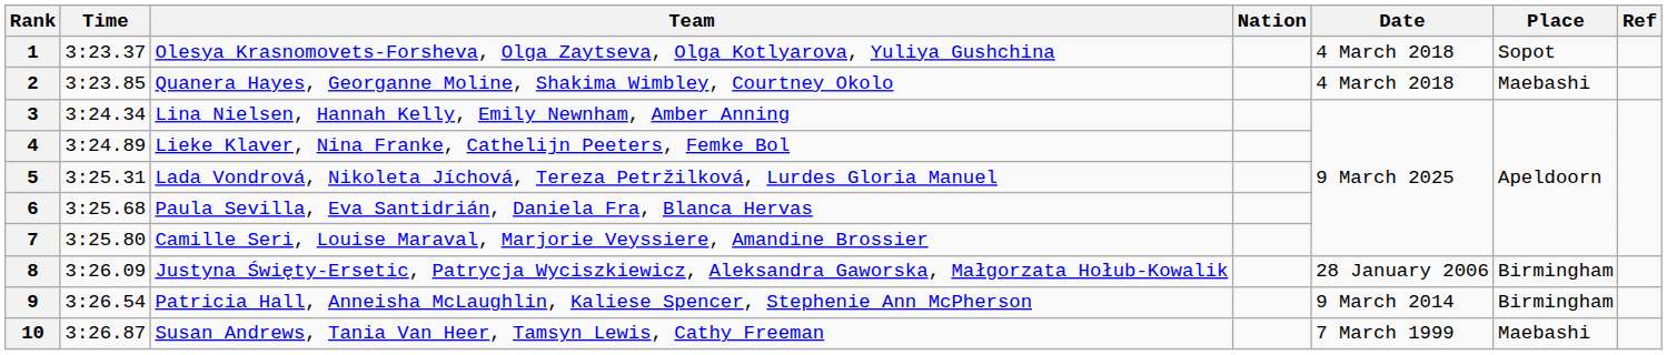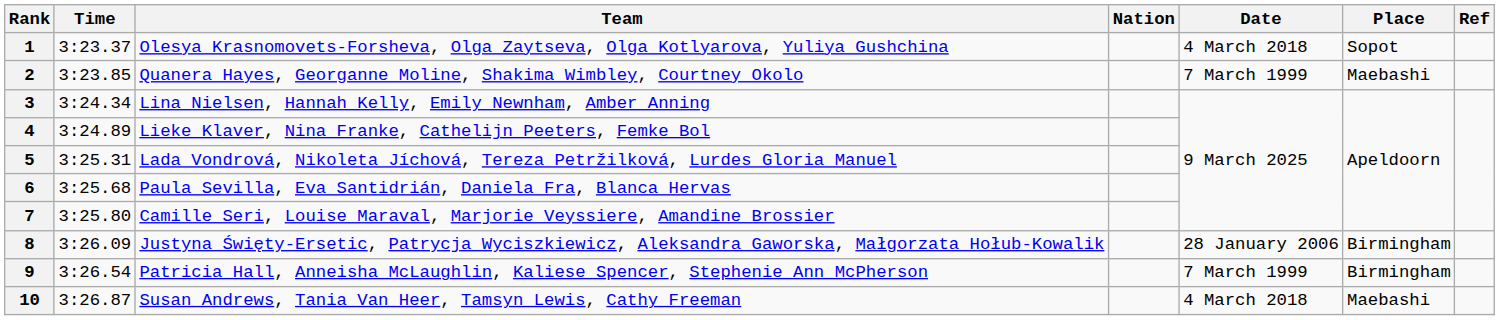 <table class="wikitable">
 <tr>
 <th>Rank</th>
 <th>Time</th>
 <th>Team</th>
 <th>Nation</th>
 <th>Date</th>
 <th>Place</th>
 <th>Ref</th>
 </tr>
 <tr>
 <th>1</th>
 <td>3:23.37</td>
 <td><a href='#'>Olesya Krasnomovets-Forsheva</a>, <a href='#'>Olga Zaytseva</a>, <a href='#'>Olga Kotlyarova</a>, <a href='#'>Yuliya Gushchina</a></td>
 <td></td>
 <td>4 March 2018</td>
 <td>Sopot</td>
 <td></td>
 </tr>
 <tr>
 <th>2</th>
 <td>3:23.85</td>
 <td><a href='#'>Quanera Hayes</a>, <a href='#'>Georganne Moline</a>, <a href='#'>Shakima Wimbley</a>, <a href='#'>Courtney Okolo</a></td>
 <td></td>
-<td>4 March 2018</td>
+<td>7 March 1999</td>
 <td>Maebashi</td>
 <td></td>
 </tr>
 <tr>
 <th>3</th>
 <td>3:24.34</td>
 <td><a href='#'>Lina Nielsen</a>, <a href='#'>Hannah Kelly</a>, <a href='#'>Emily Newnham</a>, <a href='#'>Amber Anning</a></td>
 <td></td>
 <td rowspan="5">9 March 2025</td>
 <td rowspan="5">Apeldoorn</td>
 <td rowspan="5"></td>
 </tr>
 <tr>
 <th>4</th>
 <td>3:24.89</td>
 <td><a href='#'>Lieke Klaver</a>, <a href='#'>Nina Franke</a>, <a href='#'>Cathelijn Peeters</a>, <a href='#'>Femke Bol</a></td>
 <td></td>
 </tr>
 <tr>
 <th>5</th>
 <td>3:25.31</td>
 <td><a href='#'>Lada Vondrová</a>, <a href='#'>Nikoleta Jíchová</a>, <a href='#'>Tereza Petržilková</a>, <a href='#'>Lurdes Gloria Manuel</a></td>
 <td></td>
 </tr>
 <tr>
 <th>6</th>
 <td>3:25.68</td>
 <td><a href='#'>Paula Sevilla</a>, <a href='#'>Eva Santidrián</a>, <a href='#'>Daniela Fra</a>, <a href='#'>Blanca Hervas</a></td>
 <td></td>
 </tr>
 <tr>
 <th>7</th>
 <td>3:25.80</td>
 <td><a href='#'>Camille Seri</a>, <a href='#'>Louise Maraval</a>, <a href='#'>Marjorie Veyssiere</a>, <a href='#'>Amandine Brossier</a></td>
 <td></td>
 </tr>
 <tr>
 <th>8</th>
 <td>3:26.09</td>
 <td><a href='#'>Justyna Święty-Ersetic</a>, <a href='#'>Patrycja Wyciszkiewicz</a>, <a href='#'>Aleksandra Gaworska</a>, <a href='#'>Małgorzata Hołub-Kowalik</a></td>
 <td></td>
 <td>28 January 2006</td>
 <td>Birmingham</td>
 <td></td>
 </tr>
 <tr>
 <th>9</th>
 <td>3:26.54</td>
 <td><a href='#'>Patricia Hall</a>, <a href='#'>Anneisha McLaughlin</a>, <a href='#'>Kaliese Spencer</a>, <a href='#'>Stephenie Ann McPherson</a></td>
 <td></td>
-<td>9 March 2014</td>
+<td>7 March 1999</td>
 <td>Birmingham</td>
 <td></td>
 </tr>
 <tr>
 <th>10</th>
 <td>3:26.87</td>
 <td><a href='#'>Susan Andrews</a>, <a href='#'>Tania Van Heer</a>, <a href='#'>Tamsyn Lewis</a>, <a href='#'>Cathy Freeman</a></td>
 <td></td>
-<td>7 March 1999</td>
+<td>4 March 2018</td>
 <td>Maebashi</td>
 <td></td>
 </tr>
 </table>
